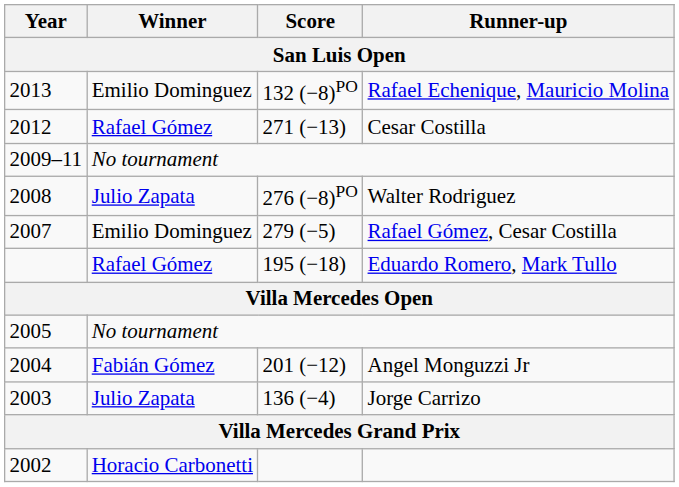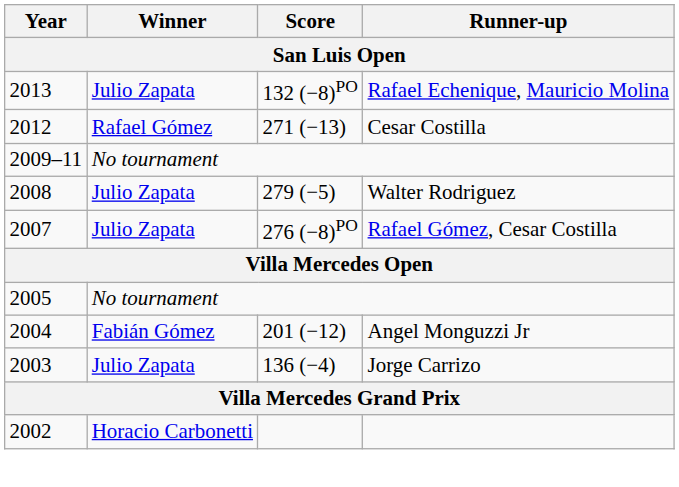 <table class=wikitable>
 <tr>
 <th>Year</th>
 <th>Winner</th>
 <th>Score</th>
 <th>Runner-up</th>
 </tr>
 <tr>
 <th colspan=4>San Luis Open</th>
 </tr>
 <tr>
 <td>2013</td>
-<td> Emilio Dominguez</td>
+<td> <a href='#'>Julio Zapata</a></td>
 <td>132 (−8)<sup>PO</sup></td>
 <td><a href='#'>Rafael Echenique</a>, <a href='#'>Mauricio Molina</a></td>
 </tr>
 <tr>
 <td>2012</td>
 <td> <a href='#'>Rafael Gómez</a></td>
 <td>271 (−13)</td>
 <td>Cesar Costilla</td>
 </tr>
 <tr>
 <td>2009–11</td>
 <td colspan=3><em>No tournament</em></td>
 </tr>
 <tr>
 <td>2008</td>
 <td> <a href='#'>Julio Zapata</a></td>
-<td>276 (−8)<sup>PO</sup></td>
+<td>279 (−5)</td>
 <td>Walter Rodriguez</td>
 </tr>
 <tr>
 <td>2007</td>
-<td> Emilio Dominguez</td>
-<td>279 (−5)</td>
+<td> <a href='#'>Julio Zapata</a></td>
+<td>276 (−8)<sup>PO</sup></td>
 <td><a href='#'>Rafael Gómez</a>, Cesar Costilla</td>
-</tr>
-<tr>
-<td></td>
-<td> <a href='#'>Rafael Gómez</a></td>
-<td>195 (−18)</td>
-<td><a href='#'>Eduardo Romero</a>, <a href='#'>Mark Tullo</a></td>
 </tr>
 <tr>
 <th colspan=4>Villa Mercedes Open</th>
 </tr>
 <tr>
 <td>2005</td>
 <td colspan=3><em>No tournament</em></td>
 </tr>
 <tr>
 <td>2004</td>
 <td> <a href='#'>Fabián Gómez</a></td>
 <td>201 (−12)</td>
 <td>Angel Monguzzi Jr</td>
 </tr>
 <tr>
 <td>2003</td>
 <td> <a href='#'>Julio Zapata</a></td>
 <td>136 (−4)</td>
 <td>Jorge Carrizo</td>
 </tr>
 <tr>
 <th colspan=4>Villa Mercedes Grand Prix</th>
 </tr>
 <tr>
 <td>2002</td>
 <td> <a href='#'>Horacio Carbonetti</a></td>
 <td></td>
 <td></td>
 </tr>
 </table>
